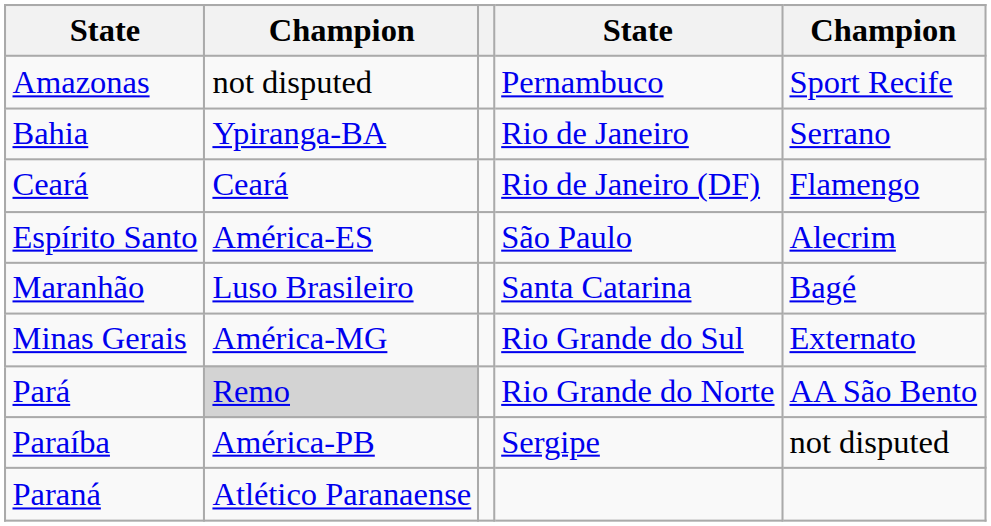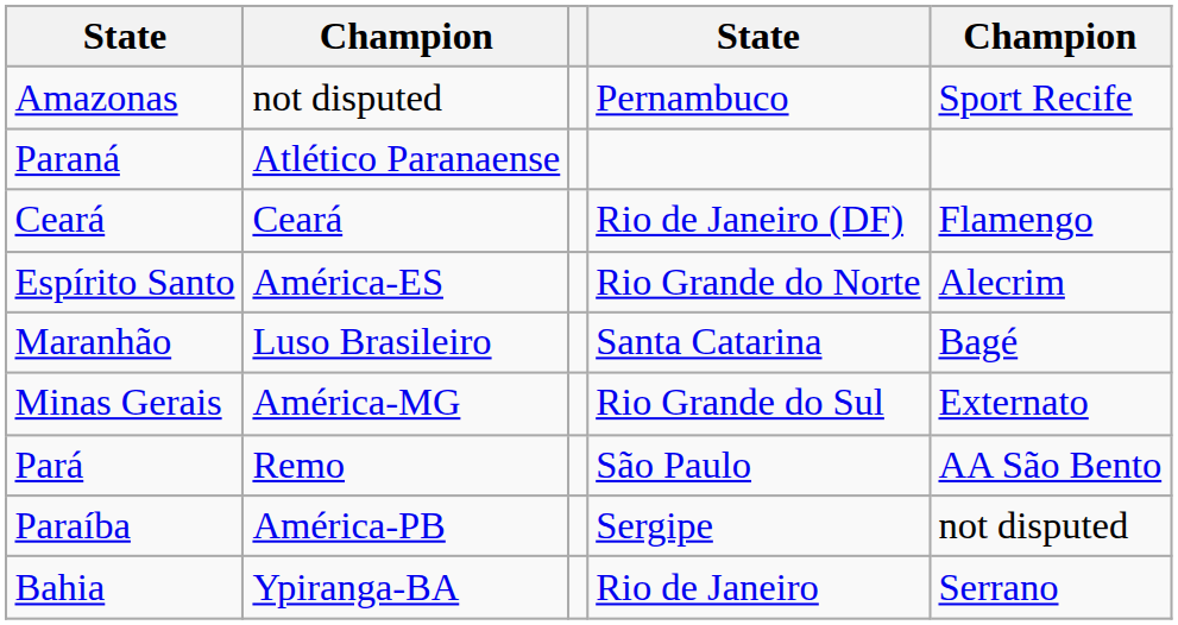 <table class="wikitable">
 <tr>
 <th>State</th>
 <th>Champion</th>
 <th></th>
 <th>State</th>
 <th>Champion</th>
 </tr>
 <tr>
 <td><a href='#'>Amazonas</a></td>
 <td>not disputed</td>
 <td></td>
 <td><a href='#'>Pernambuco</a></td>
 <td><a href='#'>Sport Recife</a></td>
 </tr>
 <tr>
-<td><a href='#'>Bahia</a></td>
-<td><a href='#'>Ypiranga-BA</a></td>
+<td><a href='#'>Paraná</a></td>
+<td><a href='#'>Atlético Paranaense</a></td>
 <td></td>
-<td><a href='#'>Rio de Janeiro</a></td>
-<td><a href='#'>Serrano</a></td>
+<td></td>
+<td></td>
 </tr>
 <tr>
 <td><a href='#'>Ceará</a></td>
 <td><a href='#'>Ceará</a></td>
 <td></td>
 <td><a href='#'>Rio de Janeiro (DF)</a></td>
 <td><a href='#'>Flamengo</a></td>
 </tr>
 <tr>
 <td><a href='#'>Espírito Santo</a></td>
 <td><a href='#'>América-ES</a></td>
 <td></td>
-<td><a href='#'>São Paulo</a></td>
+<td><a href='#'>Rio Grande do Norte</a></td>
 <td><a href='#'>Alecrim</a></td>
 </tr>
 <tr>
 <td><a href='#'>Maranhão</a></td>
 <td><a href='#'>Luso Brasileiro</a></td>
 <td></td>
 <td><a href='#'>Santa Catarina</a></td>
 <td><a href='#'>Bagé</a></td>
 </tr>
 <tr>
 <td><a href='#'>Minas Gerais</a></td>
 <td><a href='#'>América-MG</a></td>
 <td></td>
 <td><a href='#'>Rio Grande do Sul</a></td>
 <td><a href='#'>Externato</a></td>
 </tr>
 <tr>
 <td><a href='#'>Pará</a></td>
-<td style="background: lightgrey;"><a href='#'>Remo</a></td>
+<td><a href='#'>Remo</a></td>
 <td></td>
-<td><a href='#'>Rio Grande do Norte</a></td>
+<td><a href='#'>São Paulo</a></td>
 <td><a href='#'>AA São Bento</a></td>
 </tr>
 <tr>
 <td><a href='#'>Paraíba</a></td>
 <td><a href='#'>América-PB</a></td>
 <td></td>
 <td><a href='#'>Sergipe</a></td>
 <td>not disputed</td>
 </tr>
 <tr>
-<td><a href='#'>Paraná</a></td>
-<td><a href='#'>Atlético Paranaense</a></td>
+<td><a href='#'>Bahia</a></td>
+<td><a href='#'>Ypiranga-BA</a></td>
 <td></td>
-<td></td>
-<td></td>
+<td><a href='#'>Rio de Janeiro</a></td>
+<td><a href='#'>Serrano</a></td>
 </tr>
 </table>
